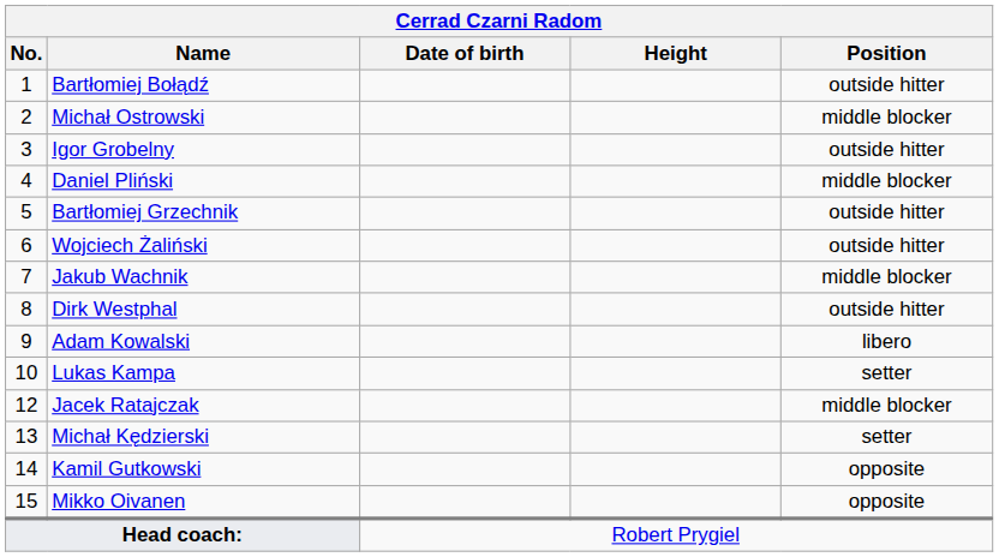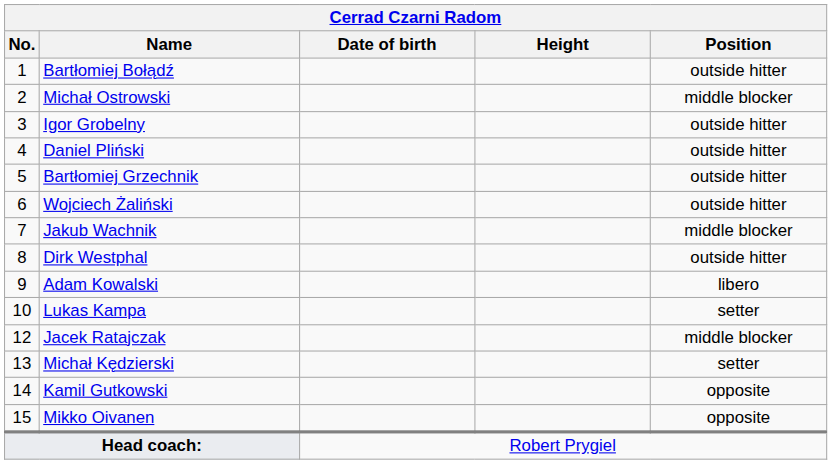 <table class="wikitable collapsible collapsed" style="font-size:100%; text-align:center">
 <tr>
 <th colspan=5 style="width:30em"><a href='#'>Cerrad Czarni Radom</a></th>
 </tr>
 <tr>
 <th>No.</th>
 <th style="width:15em">Name</th>
 <th style="width:10em">Date of birth</th>
 <th style="width:10em">Height</th>
 <th style="width:10em">Position</th>
 </tr>
 <tr>
 <td>1</td>
 <td align=left> <a href='#'>Bartłomiej Bołądź</a></td>
 <td align=right></td>
 <td></td>
 <td>outside hitter</td>
 </tr>
 <tr>
 <td>2</td>
 <td align=left> <a href='#'>Michał Ostrowski</a></td>
 <td align=right></td>
 <td></td>
 <td>middle blocker</td>
 </tr>
 <tr>
 <td>3</td>
 <td align=left> <a href='#'>Igor Grobelny</a></td>
 <td align=right></td>
 <td></td>
 <td>outside hitter</td>
 </tr>
 <tr>
 <td>4</td>
 <td align=left> <a href='#'>Daniel Pliński</a></td>
 <td align=right></td>
 <td></td>
-<td>middle blocker</td>
+<td>outside hitter</td>
 </tr>
 <tr>
 <td>5</td>
 <td align=left> <a href='#'>Bartłomiej Grzechnik</a></td>
 <td align=right></td>
 <td></td>
 <td>outside hitter</td>
 </tr>
 <tr>
 <td>6</td>
 <td align=left> <a href='#'>Wojciech Żaliński</a></td>
 <td align=right></td>
 <td></td>
 <td>outside hitter</td>
 </tr>
 <tr>
 <td>7</td>
 <td align=left> <a href='#'>Jakub Wachnik</a></td>
 <td align=right></td>
 <td></td>
 <td>middle blocker</td>
 </tr>
 <tr>
 <td>8</td>
 <td align=left> <a href='#'>Dirk Westphal</a></td>
 <td align=right></td>
 <td></td>
 <td>outside hitter</td>
 </tr>
 <tr>
 <td>9</td>
 <td align=left> <a href='#'>Adam Kowalski</a></td>
 <td align=right></td>
 <td></td>
 <td>libero</td>
 </tr>
 <tr>
 <td>10</td>
 <td align=left> <a href='#'>Lukas Kampa</a></td>
 <td align=right></td>
 <td></td>
 <td>setter</td>
 </tr>
 <tr>
 <td>12</td>
 <td align=left> <a href='#'>Jacek Ratajczak</a></td>
 <td align=right></td>
 <td></td>
 <td>middle blocker</td>
 </tr>
 <tr>
 <td>13</td>
 <td align=left> <a href='#'>Michał Kędzierski</a></td>
 <td align=right></td>
 <td></td>
 <td>setter</td>
 </tr>
 <tr>
 <td>14</td>
 <td align=left> <a href='#'>Kamil Gutkowski</a></td>
 <td align=right></td>
 <td></td>
 <td>opposite</td>
 </tr>
 <tr>
 <td>15</td>
 <td align=left> <a href='#'>Mikko Oivanen</a></td>
 <td align=right></td>
 <td></td>
 <td>opposite</td>
 </tr>
 <tr style="border-top: 3px solid grey">
 <td colspan=2 style="background:#EAECF0"><strong>Head coach:</strong></td>
 <td colspan=3> <a href='#'>Robert Prygiel</a></td>
 </tr>
 </table>
